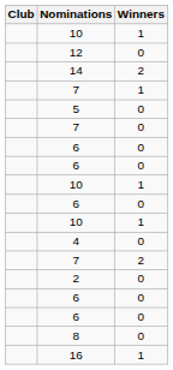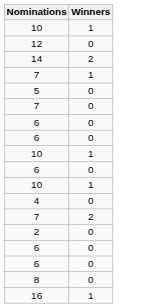 <table class="wikitable sortable" style=text-align:center>
 <tr>
-<th>Club</th>
 <th>Nominations</th>
 <th>Winners</th>
 </tr>
 <tr>
-<td align=left></td>
 <td>10</td>
 <td>1</td>
 </tr>
 <tr>
-<td align=left></td>
 <td>12</td>
 <td>0</td>
 </tr>
 <tr>
-<td align=left></td>
 <td>14</td>
 <td>2</td>
 </tr>
 <tr>
-<td align=left></td>
 <td>7</td>
 <td>1</td>
 </tr>
 <tr>
-<td align=left></td>
 <td>5</td>
 <td>0</td>
 </tr>
 <tr>
-<td align=left></td>
 <td>7</td>
 <td>0</td>
 </tr>
 <tr>
-<td align=left></td>
 <td>6</td>
 <td>0</td>
 </tr>
 <tr>
-<td align=left></td>
 <td>6</td>
 <td>0</td>
 </tr>
 <tr>
-<td align=left></td>
 <td>10</td>
 <td>1</td>
 </tr>
 <tr>
-<td align=left></td>
 <td>6</td>
 <td>0</td>
 </tr>
 <tr>
-<td align=left></td>
 <td>10</td>
 <td>1</td>
 </tr>
 <tr>
-<td align=left></td>
 <td>4</td>
 <td>0</td>
 </tr>
 <tr>
-<td align=left></td>
 <td>7</td>
 <td>2</td>
 </tr>
 <tr>
-<td align=left></td>
 <td>2</td>
 <td>0</td>
 </tr>
 <tr>
-<td align=left></td>
 <td>6</td>
 <td>0</td>
 </tr>
 <tr>
-<td align=left></td>
 <td>6</td>
 <td>0</td>
 </tr>
 <tr>
-<td align=left></td>
 <td>8</td>
 <td>0</td>
 </tr>
 <tr>
-<td align=left></td>
 <td>16</td>
 <td>1</td>
 </tr>
 </table>
